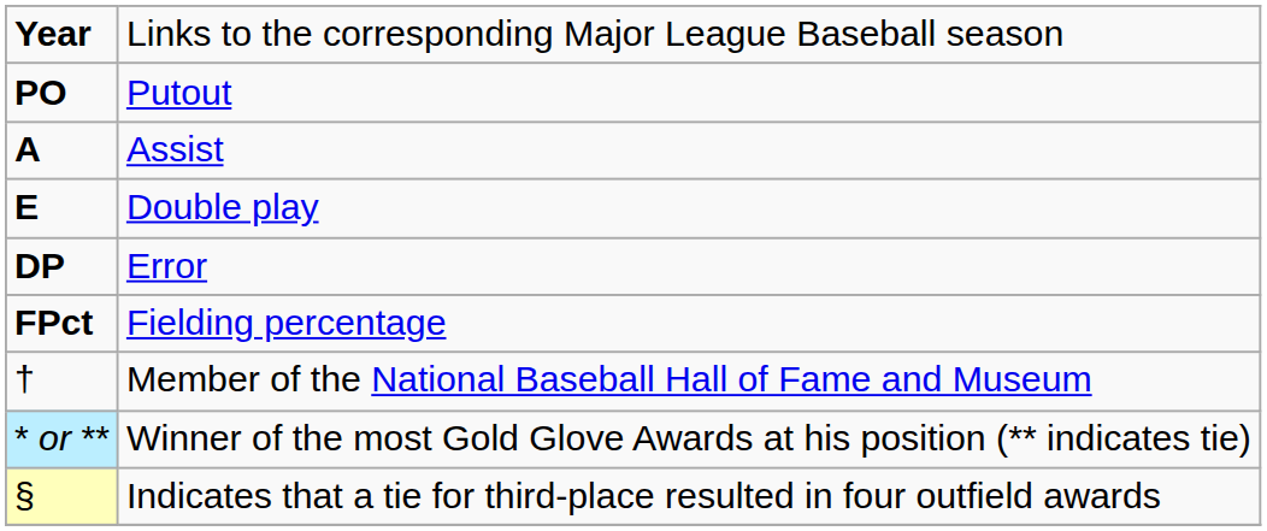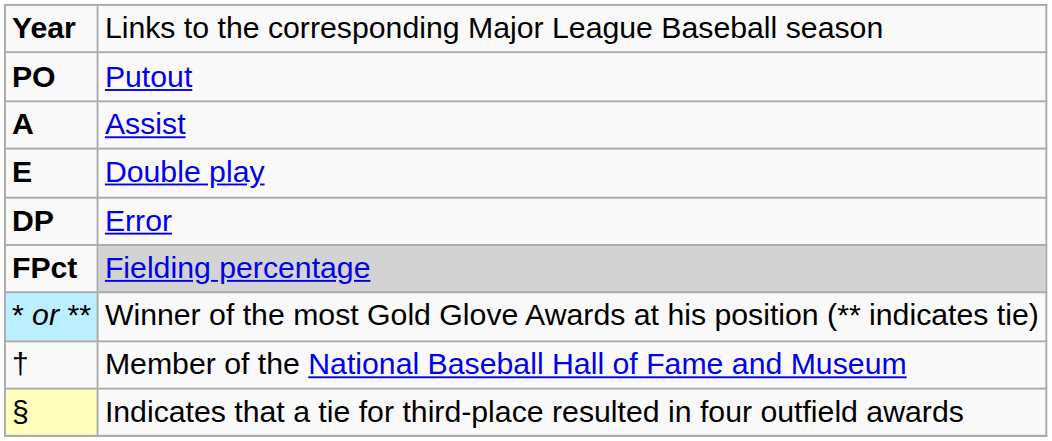 <table class="wikitable" border="1">
 <tr>
 <td><strong>Year</strong></td>
 <td>Links to the corresponding Major League Baseball season</td>
 </tr>
 <tr>
 <td><strong>PO</strong></td>
 <td><a href='#'>Putout</a></td>
 </tr>
 <tr>
 <td><strong>A</strong></td>
 <td><a href='#'>Assist</a></td>
 </tr>
 <tr>
 <td><strong>E</strong></td>
 <td><a href='#'>Double play</a></td>
 </tr>
 <tr>
 <td><strong>DP</strong></td>
 <td><a href='#'>Error</a></td>
 </tr>
 <tr>
 <td><strong>FPct</strong></td>
-<td><a href='#'>Fielding percentage</a></td>
+<td style="background: lightgrey;"><a href='#'>Fielding percentage</a></td>
+</tr>
+<tr>
+<td bgcolor=#bbeeff>* <em>or</em> **</td>
+<td>Winner of the most Gold Glove Awards at his position (** indicates tie)</td>
 </tr>
 <tr>
 <td>†</td>
 <td>Member of the <a href='#'>National Baseball Hall of Fame and Museum</a></td>
-</tr>
-<tr>
-<td bgcolor=#bbeeff>* <em>or</em> **</td>
-<td>Winner of the most Gold Glove Awards at his position (** indicates tie)</td>
 </tr>
 <tr>
 <td bgcolor=#ffffbb>§</td>
 <td>Indicates that a tie for third-place resulted in four outfield awards</td>
 </tr>
 <tr>
 </tr>
 </table>
